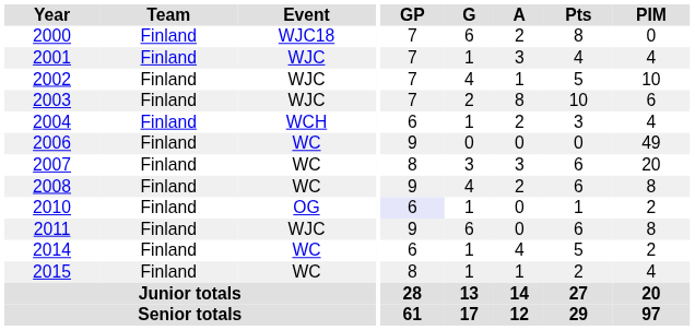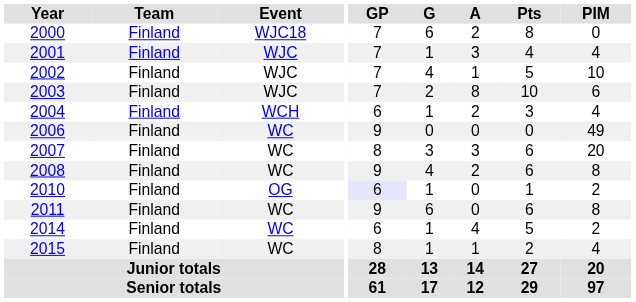 <table border="0" cellpadding="1" cellspacing="0" ID="Table3" style="text-align:center; width:40em">
 <tr bgcolor="#e0e0e0">
 <th>Year</th>
 <th>Team</th>
 <th>Event</th>
 <th rowspan="99" bgcolor="#ffffff"></th>
 <th>GP</th>
 <th>G</th>
 <th>A</th>
 <th>Pts</th>
 <th>PIM</th>
 </tr>
 <tr>
 <td><a href='#'>2000</a></td>
 <td><a href='#'>Finland</a></td>
 <td><a href='#'>WJC18</a></td>
 <td>7</td>
 <td>6</td>
 <td>2</td>
 <td>8</td>
 <td>0</td>
 </tr>
 <tr bgcolor="#f0f0f0">
 <td><a href='#'>2001</a></td>
 <td><a href='#'>Finland</a></td>
 <td><a href='#'>WJC</a></td>
 <td>7</td>
 <td>1</td>
 <td>3</td>
 <td>4</td>
 <td>4</td>
 </tr>
 <tr>
 <td><a href='#'>2002</a></td>
 <td>Finland</td>
 <td>WJC</td>
 <td>7</td>
 <td>4</td>
 <td>1</td>
 <td>5</td>
 <td>10</td>
 </tr>
 <tr bgcolor="#f0f0f0">
 <td><a href='#'>2003</a></td>
 <td>Finland</td>
 <td>WJC</td>
 <td>7</td>
 <td>2</td>
 <td>8</td>
 <td>10</td>
 <td>6</td>
 </tr>
 <tr>
 <td><a href='#'>2004</a></td>
 <td><a href='#'>Finland</a></td>
 <td><a href='#'>WCH</a></td>
 <td>6</td>
 <td>1</td>
 <td>2</td>
 <td>3</td>
 <td>4</td>
 </tr>
 <tr bgcolor="#f0f0f0">
 <td><a href='#'>2006</a></td>
 <td>Finland</td>
 <td><a href='#'>WC</a></td>
 <td>9</td>
 <td>0</td>
 <td>0</td>
 <td>0</td>
 <td>49</td>
 </tr>
 <tr>
 <td><a href='#'>2007</a></td>
 <td>Finland</td>
 <td>WC</td>
 <td>8</td>
 <td>3</td>
 <td>3</td>
 <td>6</td>
 <td>20</td>
 </tr>
 <tr bgcolor="#f0f0f0">
 <td><a href='#'>2008</a></td>
 <td>Finland</td>
 <td>WC</td>
 <td>9</td>
 <td>4</td>
 <td>2</td>
 <td>6</td>
 <td>8</td>
 </tr>
 <tr>
 <td><a href='#'>2010</a></td>
 <td>Finland</td>
 <td><a href='#'>OG</a></td>
 <td style="background: lavender;">6</td>
 <td>1</td>
 <td>0</td>
 <td>1</td>
 <td>2</td>
 </tr>
 <tr bgcolor="#f0f0f0">
 <td><a href='#'>2011</a></td>
 <td>Finland</td>
-<td>WJC</td>
+<td>WC</td>
 <td>9</td>
 <td>6</td>
 <td>0</td>
 <td>6</td>
 <td>8</td>
 </tr>
 <tr>
 <td><a href='#'>2014</a></td>
 <td>Finland</td>
 <td><a href='#'>WC</a></td>
 <td>6</td>
 <td>1</td>
 <td>4</td>
 <td>5</td>
 <td>2</td>
 </tr>
 <tr bgcolor="#f0f0f0">
 <td><a href='#'>2015</a></td>
 <td>Finland</td>
 <td>WC</td>
 <td>8</td>
 <td>1</td>
 <td>1</td>
 <td>2</td>
 <td>4</td>
 </tr>
 <tr bgcolor="#e0e0e0">
 <th colspan="3">Junior totals</th>
 <th>28</th>
 <th>13</th>
 <th>14</th>
 <th>27</th>
 <th>20</th>
 </tr>
 <tr bgcolor="#e0e0e0">
 <th colspan="3">Senior totals</th>
 <th>61</th>
 <th>17</th>
 <th>12</th>
 <th>29</th>
 <th>97</th>
 </tr>
 </table>
